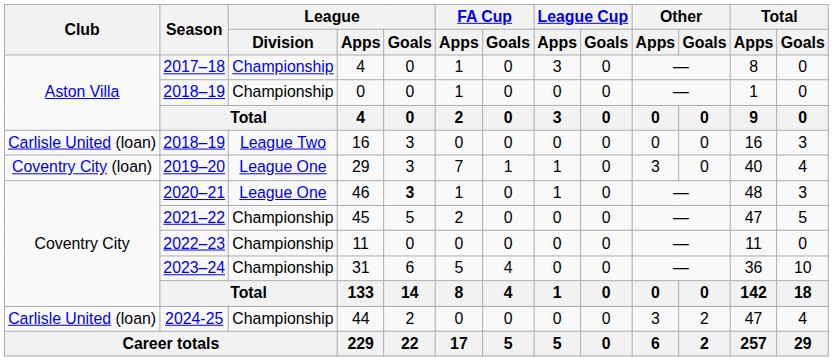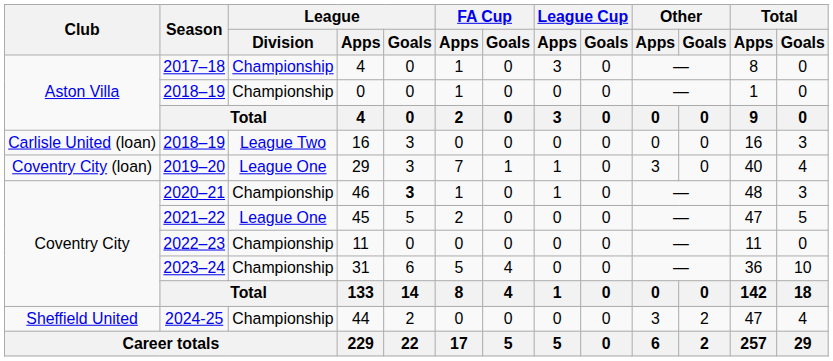 <table class="wikitable" style="text-align:center">
 <tr>
 <th rowspan="2">Club</th>
 <th rowspan="2">Season</th>
 <th colspan="3">League</th>
 <th colspan="2"><a href='#'>FA Cup</a></th>
 <th colspan="2"><a href='#'>League Cup</a></th>
 <th colspan="2">Other</th>
 <th colspan="2">Total</th>
 </tr>
 <tr>
 <th>Division</th>
 <th>Apps</th>
 <th>Goals</th>
 <th>Apps</th>
 <th>Goals</th>
 <th>Apps</th>
 <th>Goals</th>
 <th>Apps</th>
 <th>Goals</th>
 <th>Apps</th>
 <th>Goals</th>
 </tr>
 <tr>
 <td rowspan="3"><a href='#'>Aston Villa</a></td>
 <td><a href='#'>2017–18</a></td>
 <td><a href='#'>Championship</a></td>
 <td>4</td>
 <td>0</td>
 <td>1</td>
 <td>0</td>
 <td>3</td>
 <td>0</td>
 <td colspan="2">—</td>
 <td>8</td>
 <td>0</td>
 </tr>
 <tr>
 <td><a href='#'>2018–19</a></td>
 <td>Championship</td>
 <td>0</td>
 <td>0</td>
 <td>1</td>
 <td>0</td>
 <td>0</td>
 <td>0</td>
 <td colspan="2">—</td>
 <td>1</td>
 <td>0</td>
 </tr>
 <tr>
 <th colspan="2">Total</th>
 <th>4</th>
 <th>0</th>
 <th>2</th>
 <th>0</th>
 <th>3</th>
 <th>0</th>
 <th>0</th>
 <th>0</th>
 <th>9</th>
 <th>0</th>
 </tr>
 <tr>
 <td><a href='#'>Carlisle United</a> (loan)</td>
 <td><a href='#'>2018–19</a></td>
 <td><a href='#'>League Two</a></td>
 <td>16</td>
 <td>3</td>
 <td>0</td>
 <td>0</td>
 <td>0</td>
 <td>0</td>
 <td>0</td>
 <td>0</td>
 <td>16</td>
 <td>3</td>
 </tr>
 <tr>
 <td><a href='#'>Coventry City</a> (loan)</td>
 <td><a href='#'>2019–20</a></td>
 <td><a href='#'>League One</a></td>
 <td>29</td>
 <td>3</td>
 <td>7</td>
 <td>1</td>
 <td>1</td>
 <td>0</td>
 <td>3</td>
 <td>0</td>
 <td>40</td>
 <td>4</td>
 </tr>
 <tr>
 <td rowspan="5">Coventry City</td>
 <td><a href='#'>2020–21</a></td>
-<td><a href='#'>League One</a></td>
+<td>Championship</td>
 <td>46</td>
 <td><strong>3</strong></td>
 <td>1</td>
 <td>0</td>
 <td>1</td>
 <td>0</td>
 <td colspan="2">—</td>
 <td>48</td>
 <td>3</td>
 </tr>
 <tr>
 <td><a href='#'>2021–22</a></td>
-<td>Championship</td>
+<td><a href='#'>League One</a></td>
 <td>45</td>
 <td>5</td>
 <td>2</td>
 <td>0</td>
 <td>0</td>
 <td>0</td>
 <td colspan="2">—</td>
 <td>47</td>
 <td>5</td>
 </tr>
 <tr>
 <td><a href='#'>2022–23</a></td>
 <td>Championship</td>
 <td>11</td>
 <td>0</td>
 <td>0</td>
 <td>0</td>
 <td>0</td>
 <td>0</td>
 <td colspan="2">—</td>
 <td>11</td>
 <td>0</td>
 </tr>
 <tr>
 <td><a href='#'>2023–24</a></td>
 <td>Championship</td>
 <td>31</td>
 <td>6</td>
 <td>5</td>
 <td>4</td>
 <td>0</td>
 <td>0</td>
 <td colspan="2">—</td>
 <td>36</td>
 <td>10</td>
 </tr>
 <tr>
 <th colspan="2">Total</th>
 <th>133</th>
 <th>14</th>
 <th>8</th>
 <th>4</th>
 <th>1</th>
 <th>0</th>
 <th>0</th>
 <th>0</th>
 <th>142</th>
 <th>18</th>
 </tr>
 <tr>
-<td><a href='#'>Carlisle United</a> (loan)</td>
+<td><a href='#'>Sheffield United</a></td>
 <td><a href='#'>2024-25</a></td>
 <td>Championship</td>
 <td>44</td>
 <td>2</td>
 <td>0</td>
 <td>0</td>
 <td>0</td>
 <td>0</td>
 <td>3</td>
 <td>2</td>
 <td>47</td>
 <td>4</td>
 </tr>
 <tr>
 <th colspan="3">Career totals</th>
 <th>229</th>
 <th>22</th>
 <th>17</th>
 <th>5</th>
 <th>5</th>
 <th>0</th>
 <th>6</th>
 <th>2</th>
 <th>257</th>
 <th>29</th>
 </tr>
 </table>
